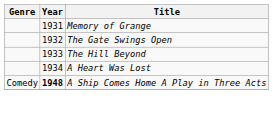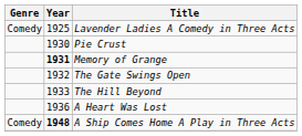 <table class="wikitable sortable">
 <tr>
 <th>Genre</th>
 <th>Year</th>
 <th>Title</th>
 </tr>
 <tr>
+<td>Comedy</td>
+<td>1925</td>
+<td><em>Lavender Ladies A Comedy in Three Acts</em></td>
+</tr>
+<tr>
 <td></td>
-<td>1931</td>
+<td>1930</td>
+<td><em>Pie Crust</em></td>
+</tr>
+<tr>
+<td></td>
+<td><strong>1931</strong></td>
 <td><em>Memory of Grange</em></td>
 </tr>
 <tr>
 <td></td>
 <td>1932</td>
 <td><em>The Gate Swings Open</em></td>
 </tr>
 <tr>
 <td></td>
 <td>1933</td>
 <td><em>The Hill Beyond</em></td>
 </tr>
 <tr>
 <td></td>
-<td>1934</td>
+<td>1936</td>
 <td><em>A Heart Was Lost</em></td>
 </tr>
 <tr>
 <td>Comedy</td>
 <td><strong>1948</strong></td>
 <td><em>A Ship Comes Home A Play in Three Acts</em></td>
 </tr>
 <tr>
 </tr>
 </table>
